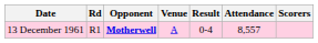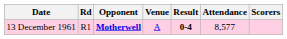 <table class="wikitable sortable" style="font-size:95%; text-align:center">
 <tr>
 <th>Date</th>
 <th>Rd</th>
 <th>Opponent</th>
 <th>Venue</th>
 <th>Result</th>
 <th>Attendance</th>
 <th>Scorers</th>
 </tr>
 <tr bgcolor = "#ffd0e3">
 <td>13 December 1961</td>
 <td>R1</td>
 <td><strong><a href='#'>Motherwell</a></strong></td>
 <td><a href='#'>A</a></td>
-<td>0-4</td>
-<td>8,557</td>
+<td><strong>0-4</strong></td>
+<td>8,577</td>
 <td></td>
 </tr>
 </table>
